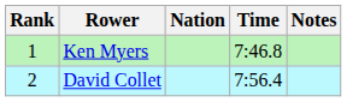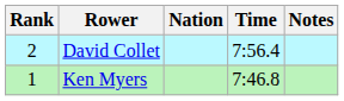 <table class="wikitable" style="text-align:center">
 <tr>
 <th>Rank</th>
 <th>Rower</th>
 <th>Nation</th>
 <th>Time</th>
 <th>Notes</th>
 </tr>
+<tr bgcolor=bbf9ff>
+<td>2</td>
+<td align=left><a href='#'>David Collet</a></td>
+<td align=left></td>
+<td>7:56.4</td>
+<td></td>
+</tr>
 <tr bgcolor=bbf3bb>
 <td>1</td>
 <td align=left><a href='#'>Ken Myers</a></td>
 <td align=left></td>
 <td>7:46.8</td>
 <td></td>
 </tr>
-<tr bgcolor=bbf9ff>
-<td>2</td>
-<td align=left><a href='#'>David Collet</a></td>
-<td align=left></td>
-<td>7:56.4</td>
-<td></td>
-</tr>
 </table>
